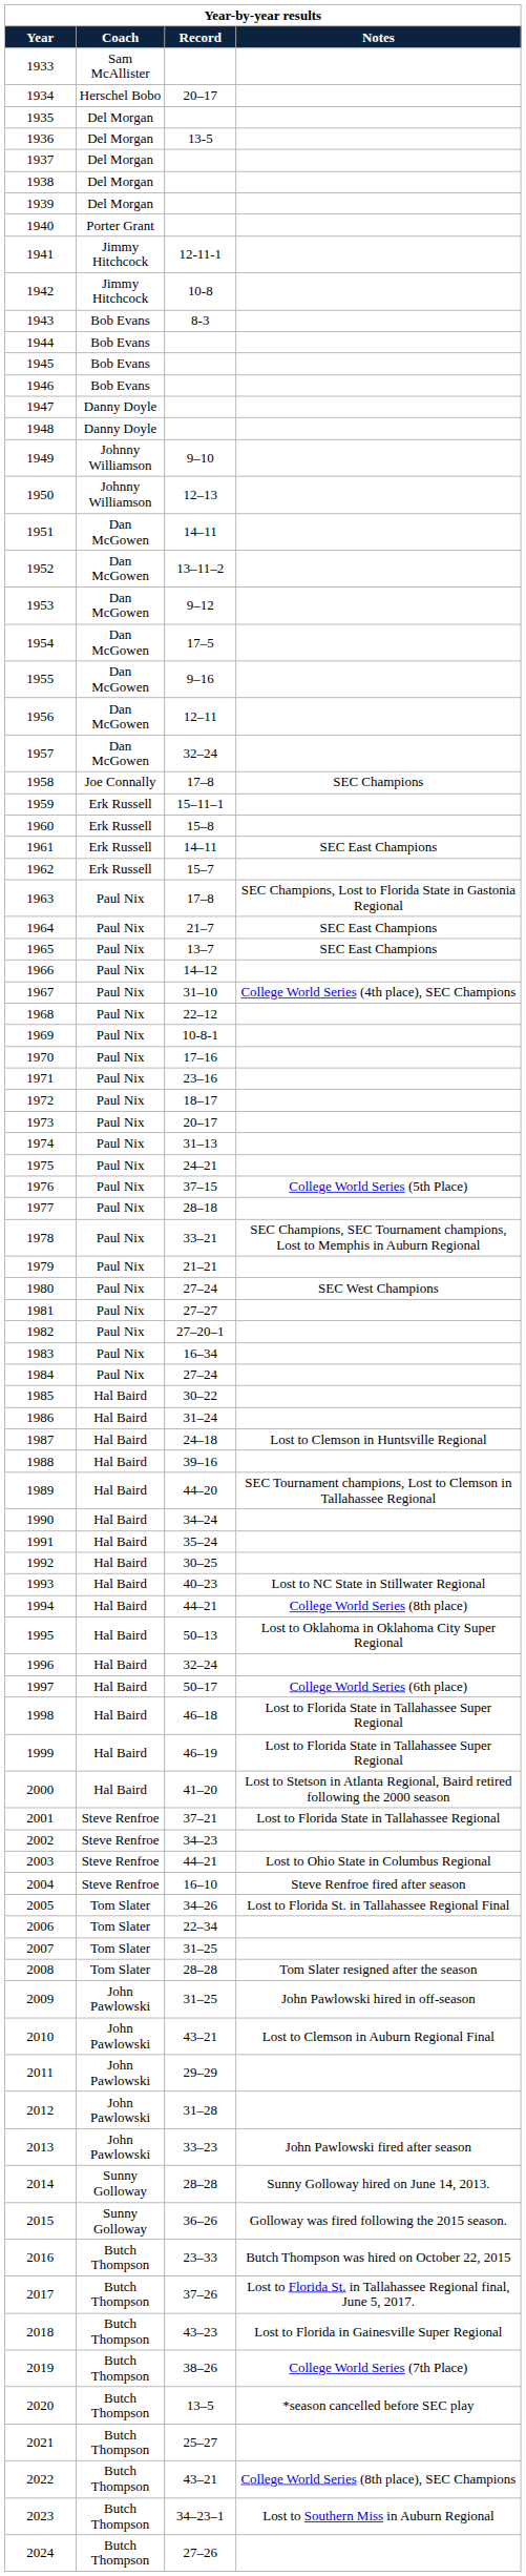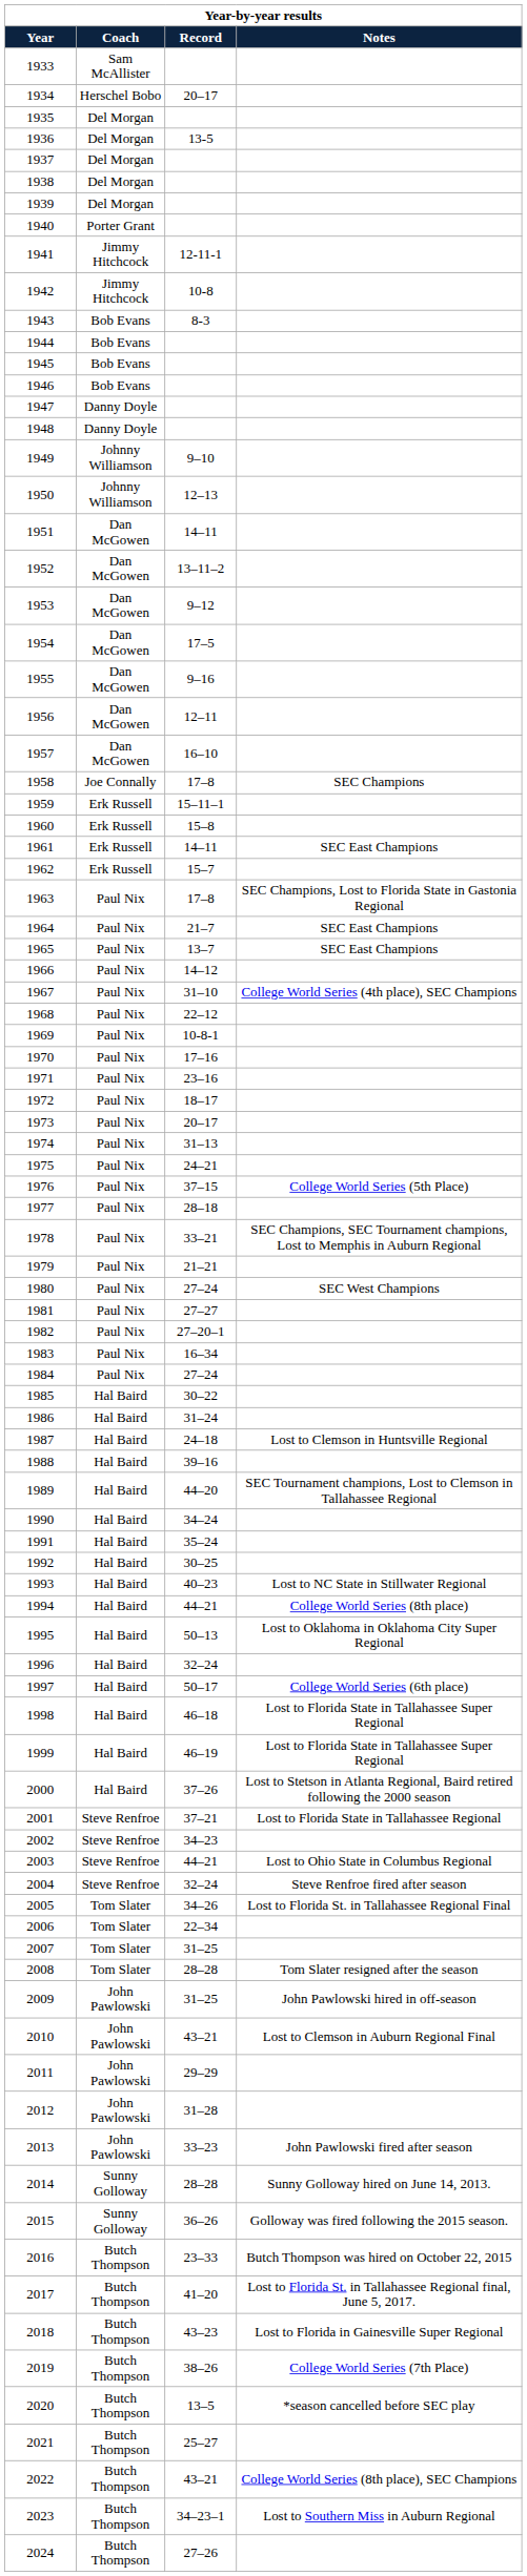 <table class="wikitable collapsible collapsed" style="min-width:70%; background:white;">
 <tr>
 <th colspan=4 style="background:white">Year-by-year results</th>
 </tr>
 <tr>
 <th style="background: #0C2340; color:white; width:10%">Year</th>
 <th style="background: #0C2340; color:white; width:10%">Coach</th>
 <th style="background: #0C2340; color:white; width:10%">Record</th>
 <th style="background: #0C2340; color:white; width:40%">Notes</th>
 </tr>
 <tr align="center">
 <td>1933</td>
 <td>Sam McAllister</td>
 <td></td>
 <td></td>
 </tr>
 <tr align="center">
 <td>1934</td>
 <td>Herschel Bobo</td>
 <td>20–17</td>
 <td></td>
 </tr>
 <tr align="center">
 <td>1935</td>
 <td>Del Morgan</td>
 <td></td>
 <td></td>
 </tr>
 <tr align="center">
 <td>1936</td>
 <td>Del Morgan</td>
 <td>13-5</td>
 <td></td>
 </tr>
 <tr align="center">
 <td>1937</td>
 <td>Del Morgan</td>
 <td></td>
 <td></td>
 </tr>
 <tr align="center">
 <td>1938</td>
 <td>Del Morgan</td>
 <td></td>
 <td></td>
 </tr>
 <tr align="center">
 <td>1939</td>
 <td>Del Morgan</td>
 <td></td>
 <td></td>
 </tr>
 <tr align="center">
 <td>1940</td>
 <td>Porter Grant</td>
 <td></td>
 <td></td>
 </tr>
 <tr align="center">
 <td>1941</td>
 <td>Jimmy Hitchcock</td>
 <td>12-11-1</td>
 <td></td>
 </tr>
 <tr align="center">
 <td>1942</td>
 <td>Jimmy Hitchcock</td>
 <td>10-8</td>
 <td></td>
 </tr>
 <tr align="center">
 <td>1943</td>
 <td>Bob Evans</td>
 <td>8-3</td>
 <td></td>
 </tr>
 <tr align="center">
 <td>1944</td>
 <td>Bob Evans</td>
 <td></td>
 <td></td>
 </tr>
 <tr align="center">
 <td>1945</td>
 <td>Bob Evans</td>
 <td></td>
 <td></td>
 </tr>
 <tr align="center">
 <td>1946</td>
 <td>Bob Evans</td>
 <td></td>
 <td></td>
 </tr>
 <tr align="center">
 <td>1947</td>
 <td>Danny Doyle</td>
 <td></td>
 <td></td>
 </tr>
 <tr align="center">
 <td>1948</td>
 <td>Danny Doyle</td>
 <td></td>
 <td></td>
 </tr>
 <tr align="center">
 <td>1949</td>
 <td>Johnny Williamson</td>
 <td>9–10</td>
 <td></td>
 </tr>
 <tr align="center">
 <td>1950</td>
 <td>Johnny Williamson</td>
 <td>12–13</td>
 <td></td>
 </tr>
 <tr align="center">
 <td>1951</td>
 <td>Dan McGowen</td>
 <td>14–11</td>
 <td></td>
 </tr>
 <tr align="center">
 <td>1952</td>
 <td>Dan McGowen</td>
 <td>13–11–2</td>
 <td></td>
 </tr>
 <tr align="center">
 <td>1953</td>
 <td>Dan McGowen</td>
 <td>9–12</td>
 <td></td>
 </tr>
 <tr align="center">
 <td>1954</td>
 <td>Dan McGowen</td>
 <td>17–5</td>
 <td></td>
 </tr>
 <tr align="center">
 <td>1955</td>
 <td>Dan McGowen</td>
 <td>9–16</td>
 <td></td>
 </tr>
 <tr align="center">
 <td>1956</td>
 <td>Dan McGowen</td>
 <td>12–11</td>
 <td></td>
 </tr>
 <tr align="center">
 <td>1957</td>
 <td>Dan McGowen</td>
-<td>32–24</td>
+<td>16–10</td>
 <td></td>
 </tr>
 <tr align="center">
 <td>1958</td>
 <td>Joe Connally</td>
 <td>17–8</td>
 <td>SEC Champions</td>
 </tr>
 <tr align="center">
 <td>1959</td>
 <td>Erk Russell</td>
 <td>15–11–1</td>
 <td></td>
 </tr>
 <tr align="center">
 <td>1960</td>
 <td>Erk Russell</td>
 <td>15–8</td>
 <td></td>
 </tr>
 <tr align="center">
 <td>1961</td>
 <td>Erk Russell</td>
 <td>14–11</td>
 <td>SEC East Champions</td>
 </tr>
 <tr align="center">
 <td>1962</td>
 <td>Erk Russell</td>
 <td>15–7</td>
 <td></td>
 </tr>
 <tr align="center">
 <td>1963</td>
 <td>Paul Nix</td>
 <td>17–8</td>
 <td>SEC Champions, Lost to Florida State in Gastonia Regional</td>
 </tr>
 <tr align="center">
 <td>1964</td>
 <td>Paul Nix</td>
 <td>21–7</td>
 <td>SEC East Champions</td>
 </tr>
 <tr align="center">
 <td>1965</td>
 <td>Paul Nix</td>
 <td>13–7</td>
 <td>SEC East Champions</td>
 </tr>
 <tr align="center">
 <td>1966</td>
 <td>Paul Nix</td>
 <td>14–12</td>
 <td></td>
 </tr>
 <tr align="center">
 <td>1967</td>
 <td>Paul Nix</td>
 <td>31–10</td>
 <td><a href='#'>College World Series</a> (4th place), SEC Champions</td>
 </tr>
 <tr align="center">
 <td>1968</td>
 <td>Paul Nix</td>
 <td>22–12</td>
 <td></td>
 </tr>
 <tr align="center">
 <td>1969</td>
 <td>Paul Nix</td>
 <td>10-8-1</td>
 <td></td>
 </tr>
 <tr align="center">
 <td>1970</td>
 <td>Paul Nix</td>
 <td>17–16</td>
 <td></td>
 </tr>
 <tr align="center">
 <td>1971</td>
 <td>Paul Nix</td>
 <td>23–16</td>
 <td></td>
 </tr>
 <tr align="center">
 <td>1972</td>
 <td>Paul Nix</td>
 <td>18–17</td>
 <td></td>
 </tr>
 <tr align="center">
 <td>1973</td>
 <td>Paul Nix</td>
 <td>20–17</td>
 <td></td>
 </tr>
 <tr align="center">
 <td>1974</td>
 <td>Paul Nix</td>
 <td>31–13</td>
 <td></td>
 </tr>
 <tr align="center">
 <td>1975</td>
 <td>Paul Nix</td>
 <td>24–21</td>
 <td></td>
 </tr>
 <tr align="center">
 <td>1976</td>
 <td>Paul Nix</td>
 <td>37–15</td>
 <td><a href='#'>College World Series</a> (5th Place)</td>
 </tr>
 <tr align="center">
 <td>1977</td>
 <td>Paul Nix</td>
 <td>28–18</td>
 <td></td>
 </tr>
 <tr align="center">
 <td>1978</td>
 <td>Paul Nix</td>
 <td>33–21</td>
 <td>SEC Champions, SEC Tournament champions, Lost to Memphis in Auburn Regional</td>
 </tr>
 <tr align="center">
 <td>1979</td>
 <td>Paul Nix</td>
 <td>21–21</td>
 <td></td>
 </tr>
 <tr align="center">
 <td>1980</td>
 <td>Paul Nix</td>
 <td>27–24</td>
 <td>SEC West Champions</td>
 </tr>
 <tr align="center">
 <td>1981</td>
 <td>Paul Nix</td>
 <td>27–27</td>
 <td></td>
 </tr>
 <tr align="center">
 <td>1982</td>
 <td>Paul Nix</td>
 <td>27–20–1</td>
 <td></td>
 </tr>
 <tr align="center">
 <td>1983</td>
 <td>Paul Nix</td>
 <td>16–34</td>
 <td></td>
 </tr>
 <tr align="center">
 <td>1984</td>
 <td>Paul Nix</td>
 <td>27–24</td>
 <td></td>
 </tr>
 <tr align="center">
 <td>1985</td>
 <td>Hal Baird</td>
 <td>30–22</td>
 <td></td>
 </tr>
 <tr align="center">
 <td>1986</td>
 <td>Hal Baird</td>
 <td>31–24</td>
 <td></td>
 </tr>
 <tr align="center">
 <td>1987</td>
 <td>Hal Baird</td>
 <td>24–18</td>
 <td>Lost to Clemson in Huntsville Regional</td>
 </tr>
 <tr align="center">
 <td>1988</td>
 <td>Hal Baird</td>
 <td>39–16</td>
 <td></td>
 </tr>
 <tr align="center">
 <td>1989</td>
 <td>Hal Baird</td>
 <td>44–20</td>
 <td>SEC Tournament champions, Lost to Clemson in Tallahassee Regional</td>
 </tr>
 <tr align="center">
 <td>1990</td>
 <td>Hal Baird</td>
 <td>34–24</td>
 <td></td>
 </tr>
 <tr align="center">
 <td>1991</td>
 <td>Hal Baird</td>
 <td>35–24</td>
 <td></td>
 </tr>
 <tr align="center">
 <td>1992</td>
 <td>Hal Baird</td>
 <td>30–25</td>
 <td></td>
 </tr>
 <tr align="center">
 <td>1993</td>
 <td>Hal Baird</td>
 <td>40–23</td>
 <td>Lost to NC State in Stillwater Regional</td>
 </tr>
 <tr align="center">
 <td>1994</td>
 <td>Hal Baird</td>
 <td>44–21</td>
 <td><a href='#'>College World Series</a> (8th place)</td>
 </tr>
 <tr align="center">
 <td>1995</td>
 <td>Hal Baird</td>
 <td>50–13</td>
 <td>Lost to Oklahoma in Oklahoma City Super Regional</td>
 </tr>
 <tr align="center">
 <td>1996</td>
 <td>Hal Baird</td>
 <td>32–24</td>
 <td></td>
 </tr>
 <tr align="center">
 <td>1997</td>
 <td>Hal Baird</td>
 <td>50–17</td>
 <td><a href='#'>College World Series</a> (6th place)</td>
 </tr>
 <tr align="center">
 <td>1998</td>
 <td>Hal Baird</td>
 <td>46–18</td>
 <td>Lost to Florida State in Tallahassee Super Regional</td>
 </tr>
 <tr align="center">
 <td>1999</td>
 <td>Hal Baird</td>
 <td>46–19</td>
 <td>Lost to Florida State in Tallahassee Super Regional</td>
 </tr>
 <tr align="center">
 <td>2000</td>
 <td>Hal Baird</td>
-<td>41–20</td>
+<td>37–26</td>
 <td>Lost to Stetson in Atlanta Regional, Baird retired following the 2000 season</td>
 </tr>
 <tr align="center">
 <td>2001</td>
 <td>Steve Renfroe</td>
 <td>37–21</td>
 <td>Lost to Florida State in Tallahassee Regional</td>
 </tr>
 <tr align="center">
 <td>2002</td>
 <td>Steve Renfroe</td>
 <td>34–23</td>
 <td></td>
 </tr>
 <tr align="center">
 <td>2003</td>
 <td>Steve Renfroe</td>
 <td>44–21</td>
 <td>Lost to Ohio State in Columbus Regional</td>
 </tr>
 <tr align="center">
 <td>2004</td>
 <td>Steve Renfroe</td>
-<td>16–10</td>
+<td>32–24</td>
 <td>Steve Renfroe fired after season</td>
 </tr>
 <tr align="center">
 <td>2005</td>
 <td>Tom Slater</td>
 <td>34–26</td>
 <td>Lost to Florida St. in Tallahassee Regional Final</td>
 </tr>
 <tr align="center">
 <td>2006</td>
 <td>Tom Slater</td>
 <td>22–34</td>
 <td></td>
 </tr>
 <tr align="center">
 <td>2007</td>
 <td>Tom Slater</td>
 <td>31–25</td>
 <td></td>
 </tr>
 <tr align="center">
 <td>2008</td>
 <td>Tom Slater</td>
 <td>28–28</td>
 <td>Tom Slater resigned after the season</td>
 </tr>
 <tr align="center">
 <td>2009</td>
 <td>John Pawlowski</td>
 <td>31–25</td>
 <td>John Pawlowski hired in off-season</td>
 </tr>
 <tr align="center">
 <td>2010</td>
 <td>John Pawlowski</td>
 <td>43–21</td>
 <td>Lost to Clemson in Auburn Regional Final</td>
 </tr>
 <tr align="center">
 <td>2011</td>
 <td>John Pawlowski</td>
 <td>29–29</td>
 <td></td>
 </tr>
 <tr align="center">
 <td>2012</td>
 <td>John Pawlowski</td>
 <td>31–28</td>
 <td></td>
 </tr>
 <tr align="center">
 <td>2013</td>
 <td>John Pawlowski</td>
 <td>33–23</td>
 <td>John Pawlowski fired after season</td>
 </tr>
 <tr align="center">
 <td>2014</td>
 <td>Sunny Golloway</td>
 <td>28–28</td>
 <td>Sunny Golloway hired on June 14, 2013.</td>
 </tr>
 <tr align="center">
 <td>2015</td>
 <td>Sunny Golloway</td>
 <td>36–26</td>
 <td>Golloway was fired following the 2015 season.</td>
 </tr>
 <tr align="center">
 <td>2016</td>
 <td>Butch Thompson</td>
 <td>23–33</td>
 <td>Butch Thompson was hired on October 22, 2015</td>
 </tr>
 <tr align="center">
 <td>2017</td>
 <td>Butch Thompson</td>
-<td>37–26</td>
+<td>41–20</td>
 <td>Lost to <a href='#'>Florida St.</a> in Tallahassee Regional final, June 5, 2017.</td>
 </tr>
 <tr align="center">
 <td>2018</td>
 <td>Butch Thompson</td>
 <td>43–23</td>
 <td>Lost to Florida in Gainesville Super Regional</td>
 </tr>
 <tr align="center">
 <td>2019</td>
 <td>Butch Thompson</td>
 <td>38–26</td>
 <td><a href='#'>College World Series</a> (7th Place)</td>
 </tr>
 <tr align="center">
 <td>2020</td>
 <td>Butch Thompson</td>
 <td>13–5</td>
 <td>*season cancelled before SEC play</td>
 </tr>
 <tr align="center">
 <td>2021</td>
 <td>Butch Thompson</td>
 <td>25–27</td>
 </tr>
 <tr align="center">
 <td>2022</td>
 <td>Butch Thompson</td>
 <td>43–21</td>
 <td><a href='#'>College World Series</a> (8th place), SEC Champions</td>
 </tr>
 <tr align="center">
 <td>2023</td>
 <td>Butch Thompson</td>
 <td>34–23–1</td>
 <td>Lost to <a href='#'>Southern Miss</a> in Auburn Regional</td>
 </tr>
 <tr align="center">
 <td>2024</td>
 <td>Butch Thompson</td>
 <td>27–26</td>
 <td></td>
 </tr>
 </table>
